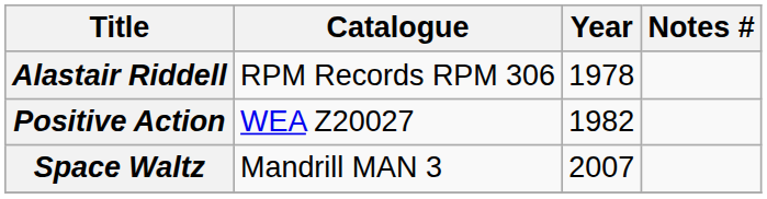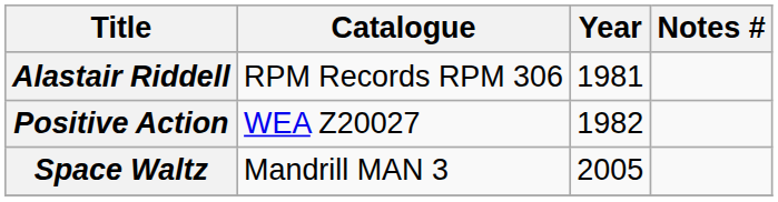 <table class="wikitable plainrowheaders sortable">
 <tr>
 <th scope="col">Title</th>
 <th scope="col">Catalogue</th>
 <th scope="col">Year</th>
 <th scope="col" class="unsortable">Notes #</th>
 </tr>
 <tr>
 <th scope="row"><em>Alastair Riddell</em></th>
 <td>RPM Records RPM 306</td>
-<td>1978</td>
+<td>1981</td>
 <td></td>
 </tr>
 <tr>
 <th scope="row"><em>Positive Action</em></th>
 <td><a href='#'>WEA</a> Z20027</td>
 <td>1982</td>
 <td></td>
 </tr>
 <tr>
 <th scope="row"><em>Space Waltz</em></th>
 <td>Mandrill MAN 3</td>
-<td>2007</td>
+<td>2005</td>
 <td></td>
 </tr>
 <tr>
 </tr>
 </table>
